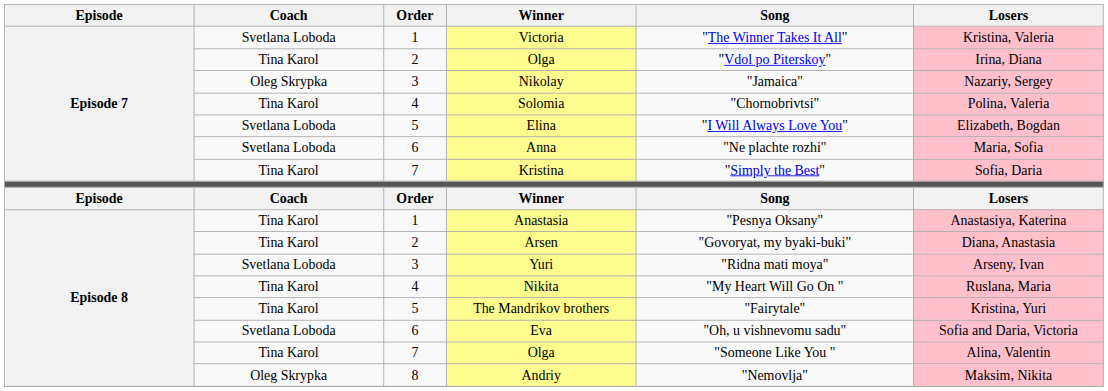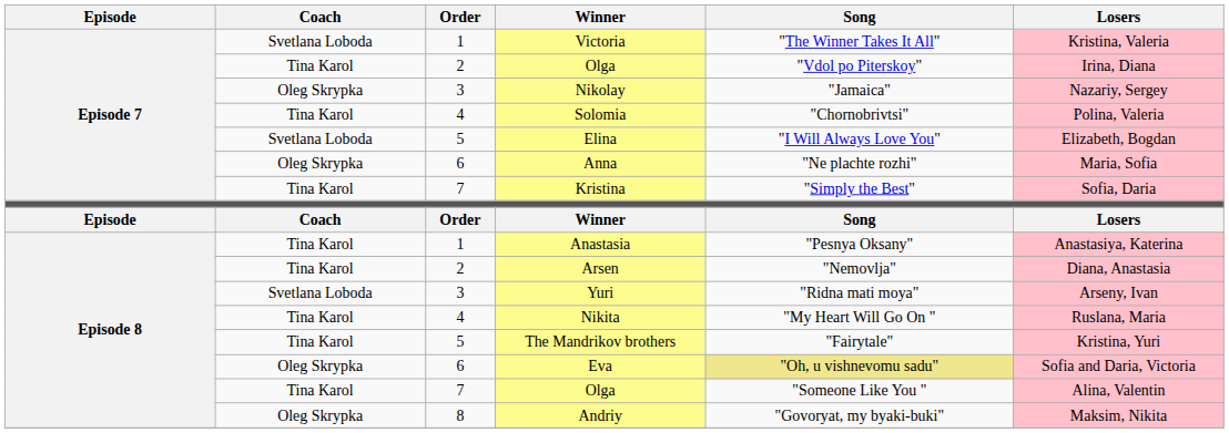 <table class="wikitable" style="text-align: center; width:100%;">
 <tr>
 <th width="15%">Episode</th>
 <th width="15%">Coach</th>
 <th width="05%">Order</th>
 <th width="15%">Winner</th>
 <th width="22%">Song</th>
 <th width="15%">Losers</th>
 </tr>
 <tr>
 <th rowspan="7">Episode 7<br><small></small></th>
 <td>Svetlana Loboda</td>
 <td>1</td>
 <td style="background:#fdfc8f">Victoria</td>
 <td>"<a href='#'>The Winner Takes It All</a>"</td>
 <td style="background:pink">Kristina, Valeria</td>
 </tr>
 <tr>
 <td>Tina Karol</td>
 <td>2</td>
 <td style="background:#fdfc8f">Olga</td>
 <td>"<a href='#'>Vdol po Piterskoy</a>"</td>
 <td style="background:pink">Irina, Diana</td>
 </tr>
 <tr>
 <td>Oleg Skrypka</td>
 <td>3</td>
 <td style="background:#fdfc8f">Nikolay</td>
 <td>"Jamaica"</td>
 <td style="background:pink">Nazariy, Sergey</td>
 </tr>
 <tr>
 <td>Tina Karol</td>
 <td>4</td>
 <td style="background:#fdfc8f">Solomia</td>
 <td>"Chornobrivtsi"</td>
 <td style="background:pink">Polina, Valeria</td>
 </tr>
 <tr>
 <td>Svetlana Loboda</td>
 <td>5</td>
 <td style="background:#fdfc8f">Elina</td>
 <td>"<a href='#'>I Will Always Love You</a>"</td>
 <td style="background:pink">Elizabeth, Bogdan</td>
 </tr>
 <tr>
-<td>Svetlana Loboda</td>
+<td>Oleg Skrypka</td>
 <td>6</td>
 <td style="background:#fdfc8f">Anna</td>
 <td>"Ne plachte rozhi"</td>
 <td style="background:pink">Maria, Sofia</td>
 </tr>
 <tr>
 <td>Tina Karol</td>
 <td>7</td>
 <td style="background:#fdfc8f">Kristina</td>
 <td>"<a href='#'>Simply the Best</a>"</td>
 <td style="background:pink">Sofia, Daria</td>
 </tr>
 <tr>
 <td colspan="10" style="background:#555;"></td>
 </tr>
 <tr>
 <th width="15%">Episode</th>
 <th width="15%">Coach</th>
 <th width="05%">Order</th>
 <th width="15%">Winner</th>
 <th width="22%">Song</th>
 <th width="15%">Losers</th>
 </tr>
 <tr>
 <th rowspan="8">Episode 8<br><small></small></th>
 <td>Tina Karol</td>
 <td>1</td>
 <td style="background:#fdfc8f">Anastasia</td>
 <td>"Pesnya Oksany"</td>
 <td style="background:pink">Anastasiya, Katerina</td>
 </tr>
 <tr>
 <td>Tina Karol</td>
 <td>2</td>
 <td style="background:#fdfc8f">Arsen</td>
-<td>"Govoryat, my byaki-buki"</td>
+<td>"Nemovlja"</td>
 <td style="background:pink">Diana, Anastasia</td>
 </tr>
 <tr>
 <td>Svetlana Loboda</td>
 <td>3</td>
 <td style="background:#fdfc8f">Yuri</td>
 <td>"Ridna mati moya"</td>
 <td style="background:pink">Arseny, Ivan</td>
 </tr>
 <tr>
 <td>Tina Karol</td>
 <td>4</td>
 <td style="background:#fdfc8f">Nikita</td>
 <td>"My Heart Will Go On "</td>
 <td style="background:pink">Ruslana, Maria</td>
 </tr>
 <tr>
 <td>Tina Karol</td>
 <td>5</td>
 <td style="background:#fdfc8f">The Mandrikov brothers</td>
 <td>"Fairytale"</td>
 <td style="background:pink">Kristina, Yuri</td>
 </tr>
 <tr>
-<td>Svetlana Loboda</td>
+<td>Oleg Skrypka</td>
 <td>6</td>
 <td style="background:#fdfc8f">Eva</td>
-<td>"Oh, u vishnevomu sadu"</td>
+<td style="background: khaki;">"Oh, u vishnevomu sadu"</td>
 <td style="background:pink">Sofia and Daria, Victoria</td>
 </tr>
 <tr>
 <td>Tina Karol</td>
 <td>7</td>
 <td style="background:#fdfc8f">Olga</td>
 <td>"Someone Like You "</td>
 <td style="background:pink">Alina, Valentin</td>
 </tr>
 <tr>
 <td>Oleg Skrypka</td>
 <td>8</td>
 <td style="background:#fdfc8f">Andriy</td>
-<td>"Nemovlja"</td>
+<td>"Govoryat, my byaki-buki"</td>
 <td style="background:pink">Maksim, Nikita</td>
 </tr>
 <tr>
 </tr>
 </table>
